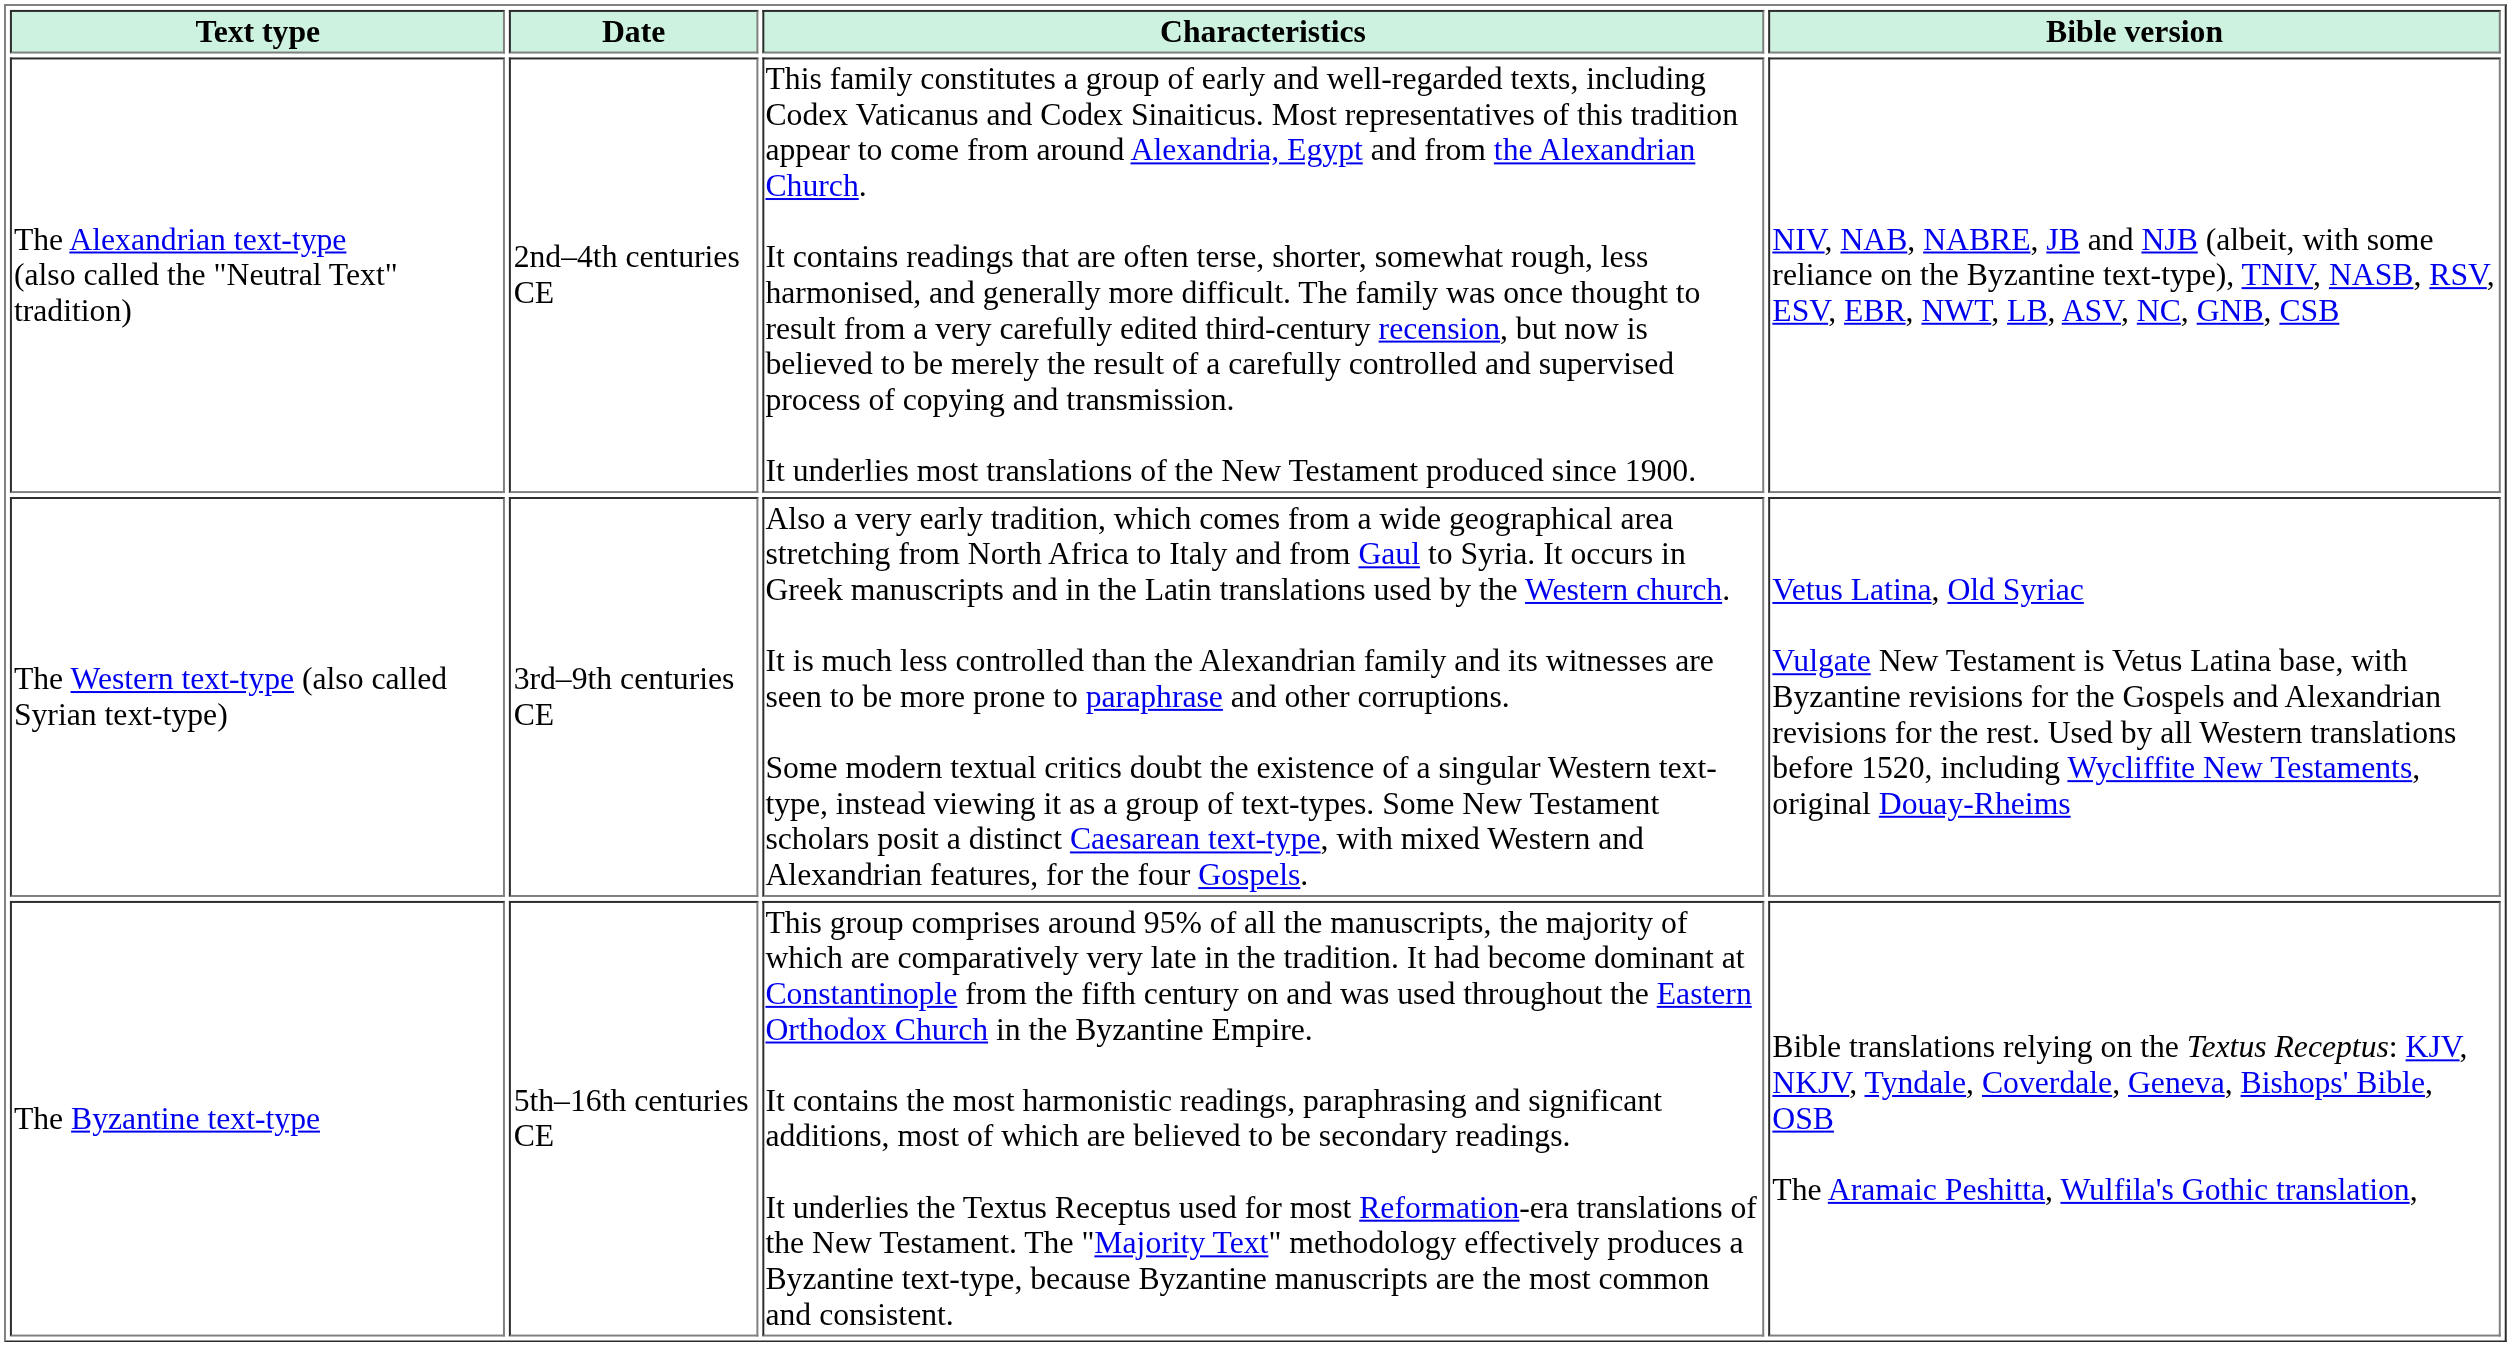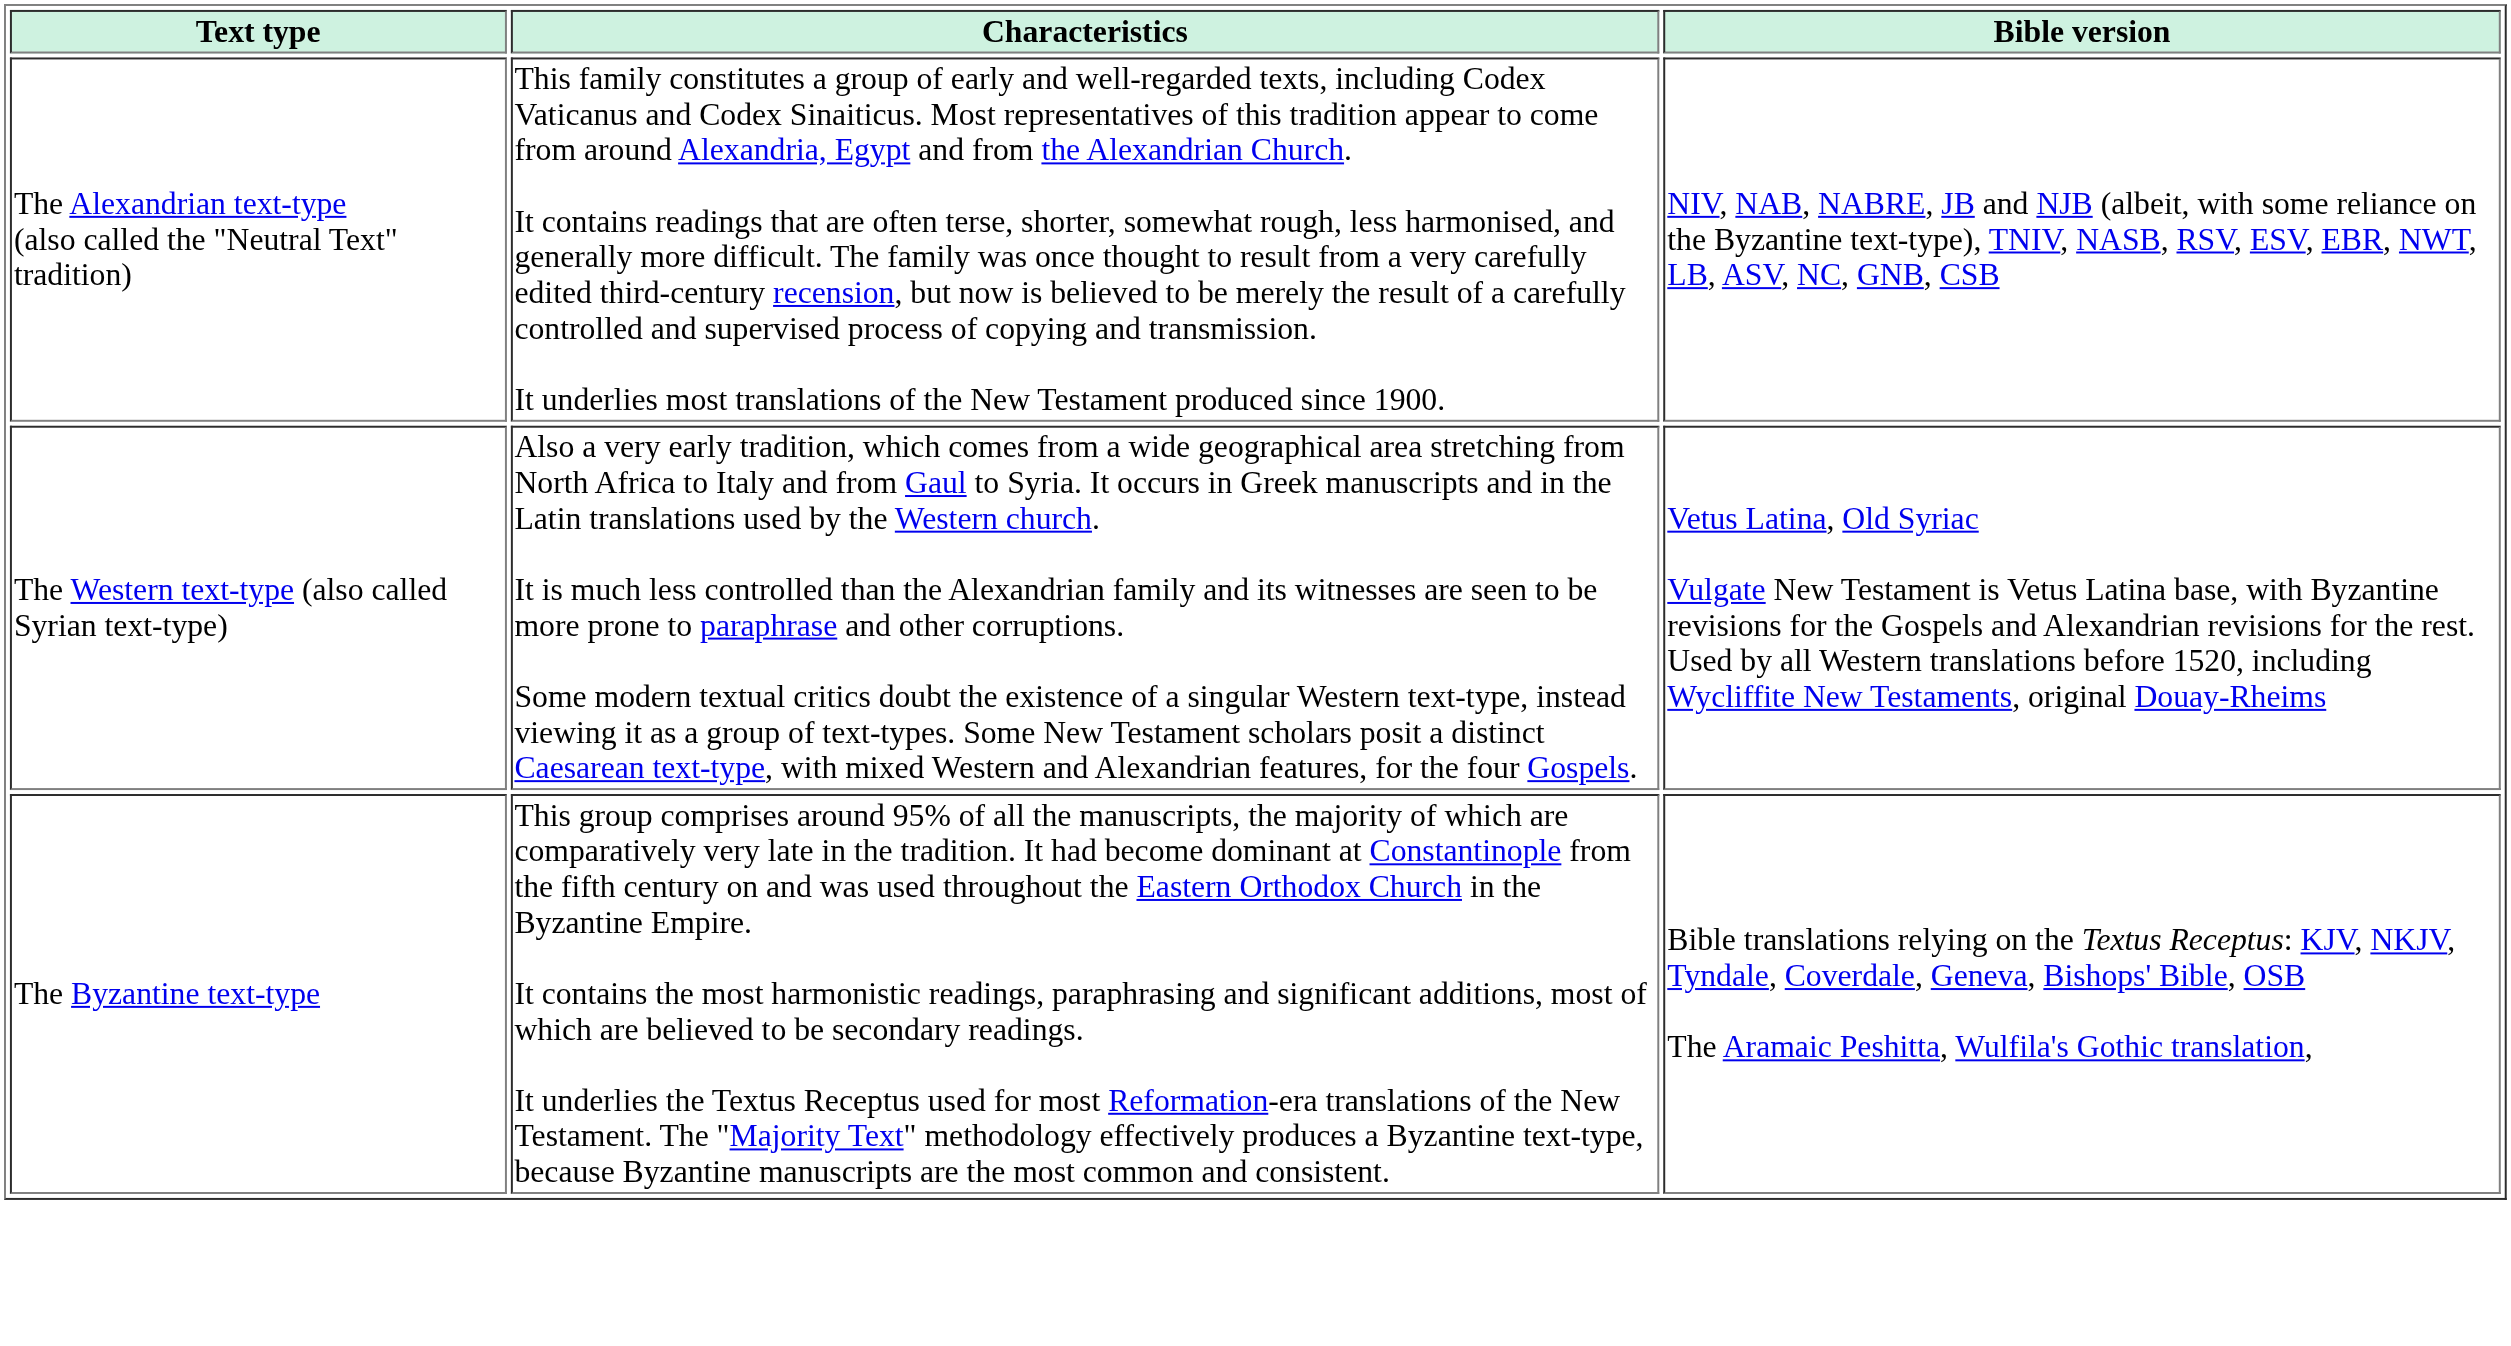 <table border="1" style="margin:auto; width:100%">
 <tr style="background:#cef2e0; text-align:center;">
 <th width="20%">Text type</th>
-<th width=" 10%">Date</th>
 <th>Characteristics</th>
 <th>Bible version</th>
 </tr>
 <tr>
 <td>The <a href='#'>Alexandrian text-type</a><br>(also called the "Neutral Text" tradition)</td>
-<td>2nd–4th centuries CE</td>
 <td>This family constitutes a group of early and well-regarded texts, including Codex Vaticanus and Codex Sinaiticus. Most representatives of this tradition appear to come from around <a href='#'>Alexandria, Egypt</a> and from <a href='#'>the Alexandrian Church</a>. <br><br>It contains readings that are often terse, shorter, somewhat rough, less harmonised, and generally more difficult. The family was once thought to result from a very carefully edited third-century <a href='#'>recension</a>, but now is believed to be merely the result of a carefully controlled and supervised process of copying and transmission. <br><br>It underlies most translations of the New Testament produced since 1900.</td>
 <td><a href='#'>NIV</a>, <a href='#'>NAB</a>, <a href='#'>NABRE</a>,  <a href='#'>JB</a> and <a href='#'>NJB</a> (albeit, with some reliance on the Byzantine text-type), <a href='#'>TNIV</a>, <a href='#'>NASB</a>, <a href='#'>RSV</a>, <a href='#'>ESV</a>, <a href='#'>EBR</a>, <a href='#'>NWT</a>, <a href='#'>LB</a>, <a href='#'>ASV</a>, <a href='#'>NC</a>, <a href='#'>GNB</a>, <a href='#'>CSB</a></td>
 </tr>
 <tr>
 <td>The <a href='#'>Western text-type</a> (also called Syrian text-type)</td>
-<td>3rd–9th centuries CE</td>
 <td>Also a very early tradition, which comes from a wide geographical area stretching from North Africa to Italy and from <a href='#'>Gaul</a> to Syria. It occurs in Greek manuscripts and in the Latin translations used by the <a href='#'>Western church</a>. <br><br>It is much less controlled than the Alexandrian family and its witnesses are seen to be more prone to <a href='#'>paraphrase</a> and other corruptions. <br><br>Some modern textual critics doubt the existence of a singular Western text-type, instead viewing it as a group of text-types. Some New Testament scholars posit a distinct <a href='#'>Caesarean text-type</a>, with mixed Western and Alexandrian features, for the four <a href='#'>Gospels</a>.</td>
 <td><a href='#'>Vetus Latina</a>, <a href='#'>Old Syriac</a><br><br><a href='#'>Vulgate</a> New Testament is Vetus Latina base, with Byzantine revisions for the Gospels and Alexandrian revisions for the rest. Used by all Western translations before 1520, including <a href='#'>Wycliffite New Testaments</a>, original <a href='#'>Douay-Rheims</a></td>
 </tr>
 <tr>
 <td>The <a href='#'>Byzantine text-type</a></td>
-<td>5th–16th centuries CE</td>
 <td>This group comprises around 95% of all the manuscripts, the majority of which are comparatively very late in the tradition. It had become dominant at <a href='#'>Constantinople</a> from the fifth century on and was used throughout the <a href='#'>Eastern Orthodox Church</a> in the Byzantine Empire. <br><br>It contains the most harmonistic readings, paraphrasing and significant additions, most of which are believed to be secondary readings. <br><br>It underlies the Textus Receptus used for most <a href='#'>Reformation</a>-era translations of the New Testament. The "<a href='#'>Majority Text</a>" methodology effectively produces a Byzantine text-type, because Byzantine manuscripts are the most common and consistent.</td>
 <td>Bible translations relying on the <em>Textus Receptus</em>: <a href='#'>KJV</a>, <a href='#'>NKJV</a>, <a href='#'>Tyndale</a>, <a href='#'>Coverdale</a>, <a href='#'>Geneva</a>, <a href='#'>Bishops' Bible</a>, <a href='#'>OSB</a><br><br>The <a href='#'>Aramaic Peshitta</a>, <a href='#'>Wulfila's Gothic translation</a>,</td>
 </tr>
 </table>
